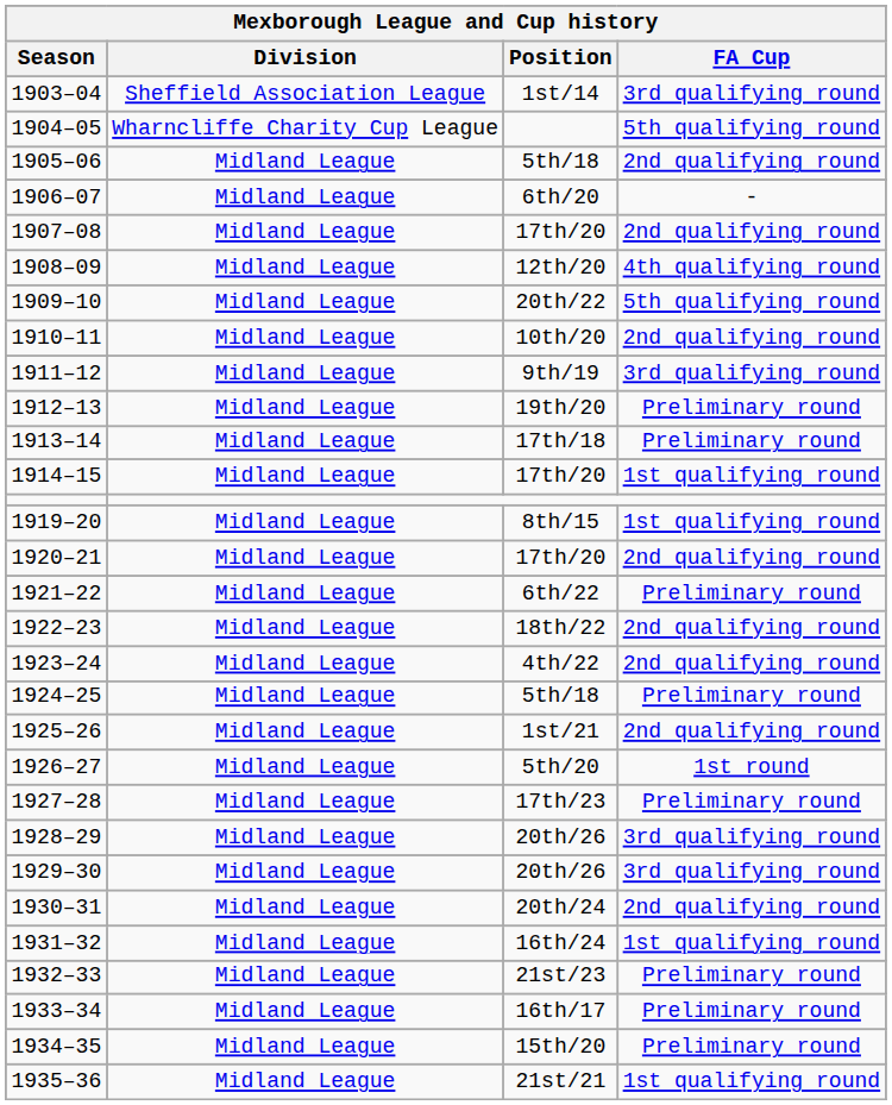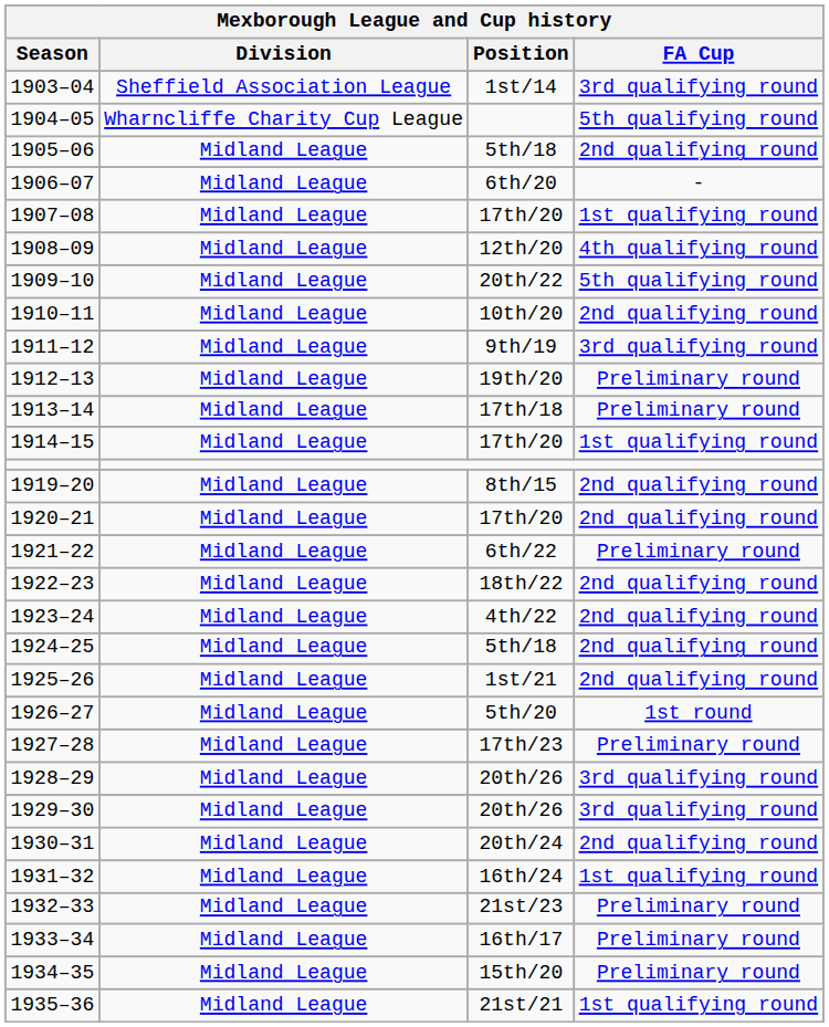 <table class="wikitable collapsible" style="text-align:center;font-size:75%">
 <tr>
 <th colspan="4"><strong>Mexborough League and Cup history</strong></th>
 </tr>
 <tr>
 <th>Season</th>
 <th>Division</th>
 <th>Position</th>
 <th><a href='#'>FA Cup</a></th>
 </tr>
 <tr>
 <td>1903–04</td>
 <td><a href='#'>Sheffield Association League</a></td>
 <td>1st/14</td>
 <td><a href='#'>3rd qualifying round</a></td>
 </tr>
 <tr>
 <td>1904–05</td>
 <td><a href='#'>Wharncliffe Charity Cup</a> League</td>
 <td></td>
 <td><a href='#'>5th qualifying round</a></td>
 </tr>
 <tr>
 <td>1905–06</td>
 <td><a href='#'>Midland League</a></td>
 <td>5th/18</td>
 <td><a href='#'>2nd qualifying round</a></td>
 </tr>
 <tr>
 <td>1906–07</td>
 <td><a href='#'>Midland League</a></td>
 <td>6th/20</td>
 <td>-</td>
 </tr>
 <tr>
 <td>1907–08</td>
 <td><a href='#'>Midland League</a></td>
 <td>17th/20</td>
-<td><a href='#'>2nd qualifying round</a></td>
+<td><a href='#'>1st qualifying round</a></td>
 </tr>
 <tr>
 <td>1908–09</td>
 <td><a href='#'>Midland League</a></td>
 <td>12th/20</td>
 <td><a href='#'>4th qualifying round</a></td>
 </tr>
 <tr>
 <td>1909–10</td>
 <td><a href='#'>Midland League</a></td>
 <td>20th/22</td>
 <td><a href='#'>5th qualifying round</a></td>
 </tr>
 <tr>
 <td>1910–11</td>
 <td><a href='#'>Midland League</a></td>
 <td>10th/20</td>
 <td><a href='#'>2nd qualifying round</a></td>
 </tr>
 <tr>
 <td>1911–12</td>
 <td><a href='#'>Midland League</a></td>
 <td>9th/19</td>
 <td><a href='#'>3rd qualifying round</a></td>
 </tr>
 <tr>
 <td>1912–13</td>
 <td><a href='#'>Midland League</a></td>
 <td>19th/20</td>
 <td><a href='#'>Preliminary round</a></td>
 </tr>
 <tr>
 <td>1913–14</td>
 <td><a href='#'>Midland League</a></td>
 <td>17th/18</td>
 <td><a href='#'>Preliminary round</a></td>
 </tr>
 <tr>
 <td>1914–15</td>
 <td><a href='#'>Midland League</a></td>
 <td>17th/20</td>
 <td><a href='#'>1st qualifying round</a></td>
 </tr>
 <tr>
 <td></td>
 </tr>
 <tr>
 <td>1919–20</td>
 <td><a href='#'>Midland League</a></td>
 <td>8th/15</td>
-<td><a href='#'>1st qualifying round</a></td>
+<td><a href='#'>2nd qualifying round</a></td>
 </tr>
 <tr>
 <td>1920–21</td>
 <td><a href='#'>Midland League</a></td>
 <td>17th/20</td>
 <td><a href='#'>2nd qualifying round</a></td>
 </tr>
 <tr>
 <td>1921–22</td>
 <td><a href='#'>Midland League</a></td>
 <td>6th/22</td>
 <td><a href='#'>Preliminary round</a></td>
 </tr>
 <tr>
 <td>1922–23</td>
 <td><a href='#'>Midland League</a></td>
 <td>18th/22</td>
 <td><a href='#'>2nd qualifying round</a></td>
 </tr>
 <tr>
 <td>1923–24</td>
 <td><a href='#'>Midland League</a></td>
 <td>4th/22</td>
 <td><a href='#'>2nd qualifying round</a></td>
 </tr>
 <tr>
 <td>1924–25</td>
 <td><a href='#'>Midland League</a></td>
 <td>5th/18</td>
-<td><a href='#'>Preliminary round</a></td>
+<td><a href='#'>2nd qualifying round</a></td>
 </tr>
 <tr>
 <td>1925–26</td>
 <td><a href='#'>Midland League</a></td>
 <td>1st/21</td>
 <td><a href='#'>2nd qualifying round</a></td>
 </tr>
 <tr>
 <td>1926–27</td>
 <td><a href='#'>Midland League</a></td>
 <td>5th/20</td>
 <td><a href='#'>1st round</a></td>
 </tr>
 <tr>
 <td>1927–28</td>
 <td><a href='#'>Midland League</a></td>
 <td>17th/23</td>
 <td><a href='#'>Preliminary round</a></td>
 </tr>
 <tr>
 <td>1928–29</td>
 <td><a href='#'>Midland League</a></td>
 <td>20th/26</td>
 <td><a href='#'>3rd qualifying round</a></td>
 </tr>
 <tr>
 <td>1929–30</td>
 <td><a href='#'>Midland League</a></td>
 <td>20th/26</td>
 <td><a href='#'>3rd qualifying round</a></td>
 </tr>
 <tr>
 <td>1930–31</td>
 <td><a href='#'>Midland League</a></td>
 <td>20th/24</td>
 <td><a href='#'>2nd qualifying round</a></td>
 </tr>
 <tr>
 <td>1931–32</td>
 <td><a href='#'>Midland League</a></td>
 <td>16th/24</td>
 <td><a href='#'>1st qualifying round</a></td>
 </tr>
 <tr>
 <td>1932–33</td>
 <td><a href='#'>Midland League</a></td>
 <td>21st/23</td>
 <td><a href='#'>Preliminary round</a></td>
 </tr>
 <tr>
 <td>1933–34</td>
 <td><a href='#'>Midland League</a></td>
 <td>16th/17</td>
 <td><a href='#'>Preliminary round</a></td>
 </tr>
 <tr>
 <td>1934–35</td>
 <td><a href='#'>Midland League</a></td>
 <td>15th/20</td>
 <td><a href='#'>Preliminary round</a></td>
 </tr>
 <tr>
 <td>1935–36</td>
 <td><a href='#'>Midland League</a></td>
 <td>21st/21</td>
 <td><a href='#'>1st qualifying round</a></td>
 </tr>
 </table>
